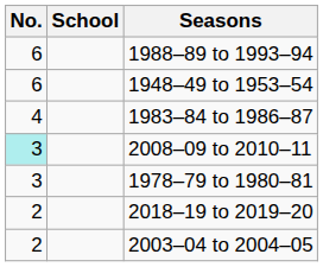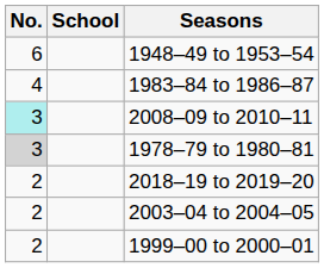 <table class="wikitable sortable">
 <tr>
 <th>No.</th>
 <th>School</th>
 <th>Seasons</th>
-</tr>
-<tr>
-<td align="right">6</td>
-<td></td>
-<td align="right">1988–89 to 1993–94</td>
 </tr>
 <tr>
 <td align="right">6</td>
 <td></td>
 <td align="right">1948–49 to 1953–54</td>
 </tr>
 <tr>
 <td align="right">4</td>
 <td></td>
 <td>1983–84 to 1986–87</td>
 </tr>
 <tr>
 <td align="right" style="background: paleturquoise;">3</td>
 <td></td>
 <td>2008–09 to 2010–11</td>
 </tr>
 <tr>
-<td align="right">3</td>
+<td align="right" style="background: lightgrey;">3</td>
 <td></td>
 <td>1978–79 to 1980–81</td>
 </tr>
 <tr>
 <td align="right">2</td>
 <td></td>
 <td>2018–19  to 2019–20</td>
 </tr>
 <tr>
 <td align="right">2</td>
 <td></td>
 <td>2003–04 to 2004–05</td>
 </tr>
+<tr>
+<td align="right">2</td>
+<td></td>
+<td>1999–00 to 2000–01</td>
+</tr>
 </table>
